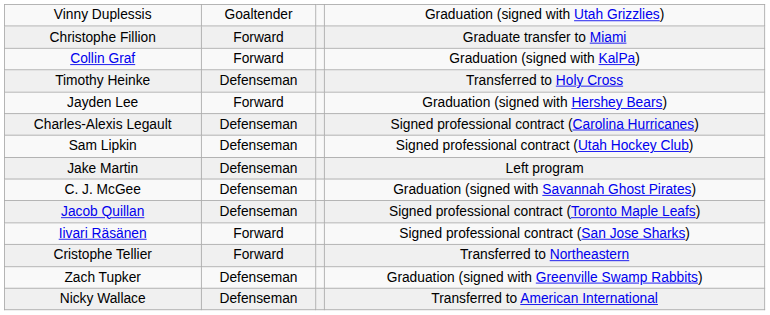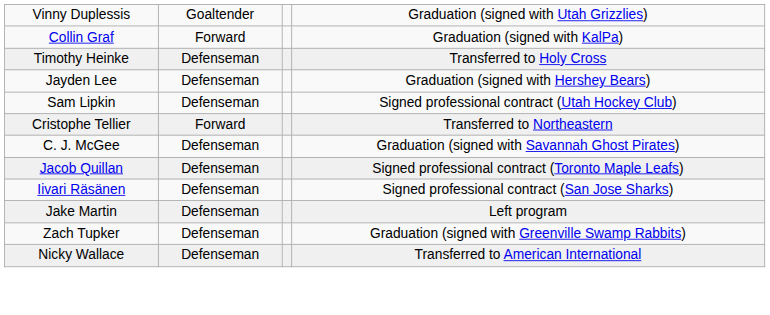 <table class="wikitable" width="70%">
 <tr align="center" bgcolor="">
 <td>Vinny Duplessis</td>
 <td>Goaltender</td>
 <td></td>
 <td>Graduation (signed with <a href='#'>Utah Grizzlies</a>)</td>
-</tr>
-<tr align="center" bgcolor="f0f0f0">
-<td>Christophe Fillion</td>
-<td>Forward</td>
-<td></td>
-<td>Graduate transfer to <a href='#'>Miami</a></td>
 </tr>
 <tr align="center" bgcolor="">
 <td><a href='#'>Collin Graf</a></td>
 <td>Forward</td>
 <td></td>
 <td>Graduation (signed with <a href='#'>KalPa</a>)</td>
 </tr>
 <tr align="center" bgcolor="f0f0f0">
 <td>Timothy Heinke</td>
 <td>Defenseman</td>
 <td></td>
 <td>Transferred to <a href='#'>Holy Cross</a></td>
 </tr>
 <tr align="center" bgcolor="">
 <td>Jayden Lee</td>
-<td>Forward</td>
+<td>Defenseman</td>
 <td></td>
 <td>Graduation (signed with <a href='#'>Hershey Bears</a>)</td>
-</tr>
-<tr align="center" bgcolor="f0f0f0">
-<td>Charles-Alexis Legault</td>
-<td>Defenseman</td>
-<td></td>
-<td>Signed professional contract (<a href='#'>Carolina Hurricanes</a>)</td>
 </tr>
 <tr align="center" bgcolor="">
 <td>Sam Lipkin</td>
 <td>Defenseman</td>
 <td></td>
 <td>Signed professional contract (<a href='#'>Utah Hockey Club</a>)</td>
 </tr>
 <tr align="center" bgcolor="f0f0f0">
-<td>Jake Martin</td>
-<td>Defenseman</td>
+<td>Cristophe Tellier</td>
+<td>Forward</td>
 <td></td>
-<td>Left program</td>
+<td>Transferred to <a href='#'>Northeastern</a></td>
 </tr>
 <tr align="center" bgcolor="">
 <td>C. J. McGee</td>
 <td>Defenseman</td>
 <td></td>
 <td>Graduation (signed with <a href='#'>Savannah Ghost Pirates</a>)</td>
 </tr>
 <tr align="center" bgcolor="f0f0f0">
 <td><a href='#'>Jacob Quillan</a></td>
 <td>Defenseman</td>
 <td></td>
 <td>Signed professional contract (<a href='#'>Toronto Maple Leafs</a>)</td>
 </tr>
 <tr align="center" bgcolor="">
 <td><a href='#'>Iivari Räsänen</a></td>
-<td>Forward</td>
+<td>Defenseman</td>
 <td></td>
 <td>Signed professional contract (<a href='#'>San Jose Sharks</a>)</td>
 </tr>
 <tr align="center" bgcolor="f0f0f0">
-<td>Cristophe Tellier</td>
-<td>Forward</td>
+<td>Jake Martin</td>
+<td>Defenseman</td>
 <td></td>
-<td>Transferred to <a href='#'>Northeastern</a></td>
+<td>Left program</td>
 </tr>
 <tr align="center" bgcolor="">
 <td>Zach Tupker</td>
 <td>Defenseman</td>
 <td></td>
 <td>Graduation (signed with <a href='#'>Greenville Swamp Rabbits</a>)</td>
 </tr>
 <tr align="center" bgcolor="f0f0f0">
 <td>Nicky Wallace</td>
 <td>Defenseman</td>
 <td></td>
 <td>Transferred to <a href='#'>American International</a></td>
 </tr>
 </table>
